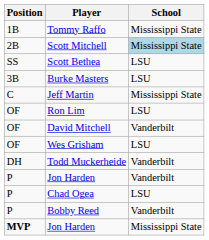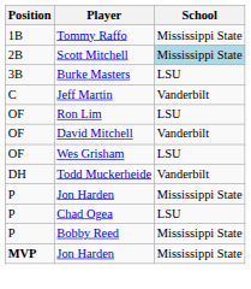 <table class="wikitable">
 <tr>
 <th>Position</th>
 <th>Player</th>
 <th>School</th>
 </tr>
 <tr>
 <td>1B</td>
 <td><a href='#'>Tommy Raffo</a></td>
 <td>Mississippi State</td>
 </tr>
 <tr>
 <td>2B</td>
 <td><a href='#'>Scott Mitchell</a></td>
 <td style="background: lightblue;">Mississippi State</td>
 </tr>
 <tr>
-<td>SS</td>
-<td><a href='#'>Scott Bethea</a></td>
-<td>LSU</td>
-</tr>
-<tr>
 <td>3B</td>
 <td><a href='#'>Burke Masters</a></td>
 <td>LSU</td>
 </tr>
 <tr>
 <td>C</td>
 <td><a href='#'>Jeff Martin</a></td>
-<td>Mississippi State</td>
+<td>Vanderbilt</td>
 </tr>
 <tr>
 <td>OF</td>
 <td><a href='#'>Ron Lim</a></td>
 <td>LSU</td>
 </tr>
 <tr>
 <td>OF</td>
 <td><a href='#'>David Mitchell</a></td>
 <td>Vanderbilt</td>
 </tr>
 <tr>
 <td>OF</td>
 <td><a href='#'>Wes Grisham</a></td>
 <td>LSU</td>
 </tr>
 <tr>
 <td>DH</td>
 <td><a href='#'>Todd Muckerheide</a></td>
 <td>Vanderbilt</td>
 </tr>
 <tr>
 <td>P</td>
 <td><a href='#'>Jon Harden</a></td>
-<td>Vanderbilt</td>
+<td>Mississippi State</td>
 </tr>
 <tr>
 <td>P</td>
 <td><a href='#'>Chad Ogea</a></td>
 <td>LSU</td>
 </tr>
 <tr>
 <td>P</td>
 <td><a href='#'>Bobby Reed</a></td>
-<td>Vanderbilt</td>
+<td>Mississippi State</td>
 </tr>
 <tr>
 <td><strong>MVP</strong></td>
 <td><a href='#'>Jon Harden</a></td>
 <td>Mississippi State</td>
 </tr>
 </table>
